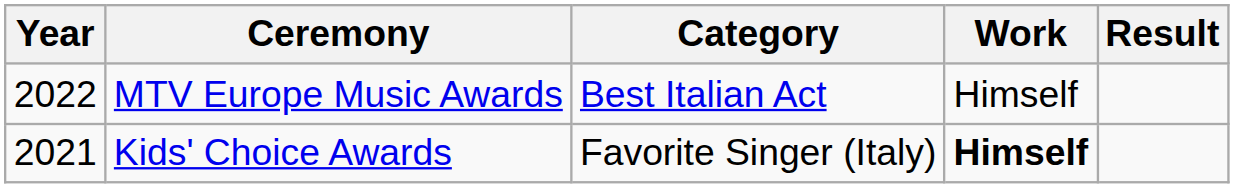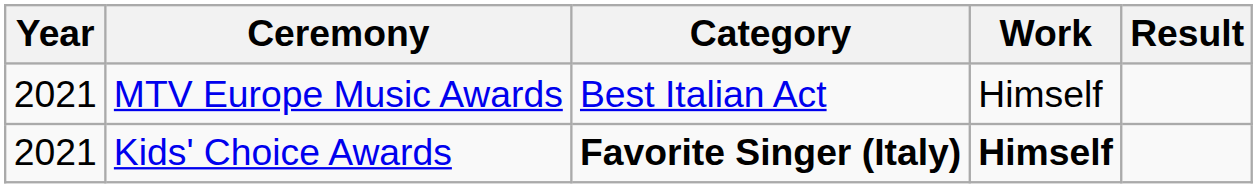 <table class="wikitable">
 <tr>
 <th>Year</th>
 <th>Ceremony</th>
 <th>Category</th>
 <th>Work</th>
 <th>Result</th>
 </tr>
 <tr>
-<td>2022</td>
+<td>2021</td>
 <td><a href='#'>MTV Europe Music Awards</a></td>
 <td><a href='#'>Best Italian Act</a></td>
 <td>Himself</td>
 <td></td>
 </tr>
 <tr>
 <td>2021</td>
 <td><a href='#'>Kids' Choice Awards</a></td>
-<td>Favorite Singer (Italy)</td>
+<td><strong>Favorite Singer (Italy)</strong></td>
 <td><strong>Himself</strong></td>
 <td></td>
 </tr>
 </table>
